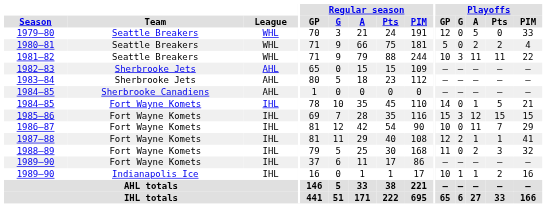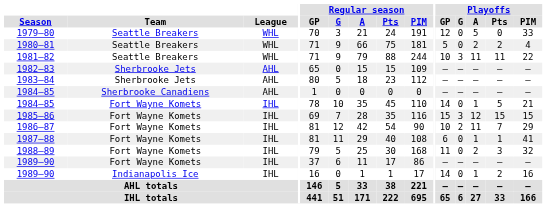 <table border="0" cellpadding="1" cellspacing="0" style="text-align:center; width:60em">
 <tr bgcolor="#e0e0e0">
 <th colspan="3" bgcolor="#ffffff"></th>
 <th rowspan="99" bgcolor="#ffffff"></th>
 <th colspan="5"><a href='#'>Regular season</a></th>
 <th rowspan="99" bgcolor="#ffffff"></th>
 <th colspan="5"><a href='#'>Playoffs</a></th>
 </tr>
 <tr bgcolor="#e0e0e0">
 <th><a href='#'>Season</a></th>
 <th>Team</th>
 <th>League</th>
 <th>GP</th>
 <th><a href='#'>G</a></th>
 <th><a href='#'>A</a></th>
 <th><a href='#'>Pts</a></th>
 <th><a href='#'>PIM</a></th>
 <th>GP</th>
 <th>G</th>
 <th>A</th>
 <th>Pts</th>
 <th>PIM</th>
 </tr>
 <tr>
 <td><a href='#'>1979–80</a></td>
 <td><a href='#'>Seattle Breakers</a></td>
 <td><a href='#'>WHL</a></td>
 <td>70</td>
 <td>3</td>
 <td>21</td>
 <td>24</td>
 <td>191</td>
 <td>12</td>
 <td>0</td>
 <td>5</td>
 <td>0</td>
 <td>33</td>
 </tr>
 <tr bgcolor="#f0f0f0">
 <td><a href='#'>1980–81</a></td>
 <td>Seattle Breakers</td>
 <td>WHL</td>
 <td>71</td>
 <td>9</td>
 <td>66</td>
 <td>75</td>
 <td>181</td>
 <td>5</td>
 <td>0</td>
 <td>2</td>
 <td>2</td>
 <td>4</td>
 </tr>
 <tr>
 <td><a href='#'>1981–82</a></td>
 <td>Seattle Breakers</td>
 <td>WHL</td>
 <td>71</td>
 <td>9</td>
 <td>79</td>
 <td>88</td>
 <td>244</td>
 <td>10</td>
 <td>3</td>
 <td>11</td>
 <td>11</td>
 <td>22</td>
 </tr>
 <tr bgcolor="#f0f0f0">
 <td><a href='#'>1982–83</a></td>
 <td><a href='#'>Sherbrooke Jets</a></td>
 <td><a href='#'>AHL</a></td>
 <td>65</td>
 <td>0</td>
 <td>15</td>
 <td>15</td>
 <td>109</td>
 <td>—</td>
 <td>—</td>
 <td>—</td>
 <td>—</td>
 <td>—</td>
 </tr>
 <tr>
 <td><a href='#'>1983–84</a></td>
 <td>Sherbrooke Jets</td>
 <td>AHL</td>
 <td>80</td>
 <td>5</td>
 <td>18</td>
 <td>23</td>
 <td>112</td>
 <td>—</td>
 <td>—</td>
 <td>—</td>
 <td>—</td>
 <td>—</td>
 </tr>
 <tr bgcolor="#f0f0f0">
 <td><a href='#'>1984–85</a></td>
 <td><a href='#'>Sherbrooke Canadiens</a></td>
 <td>AHL</td>
 <td>1</td>
 <td>0</td>
 <td>0</td>
 <td>0</td>
 <td>0</td>
 <td>—</td>
 <td>—</td>
 <td>—</td>
 <td>—</td>
 <td>—</td>
 </tr>
 <tr>
 <td><a href='#'>1984–85</a></td>
 <td><a href='#'>Fort Wayne Komets</a></td>
 <td><a href='#'>IHL</a></td>
 <td>78</td>
 <td>10</td>
 <td>35</td>
 <td>45</td>
 <td>110</td>
 <td>14</td>
 <td>0</td>
 <td>1</td>
 <td>5</td>
 <td>21</td>
 </tr>
 <tr bgcolor="#f0f0f0">
 <td><a href='#'>1985–86</a></td>
 <td>Fort Wayne Komets</td>
 <td>IHL</td>
 <td>69</td>
 <td>7</td>
 <td>28</td>
 <td>35</td>
 <td>116</td>
 <td>15</td>
 <td>3</td>
 <td>12</td>
 <td>15</td>
 <td>15</td>
 </tr>
 <tr>
 <td><a href='#'>1986–87</a></td>
 <td>Fort Wayne Komets</td>
 <td>IHL</td>
 <td>81</td>
 <td>12</td>
 <td>42</td>
 <td>54</td>
 <td>90</td>
 <td>10</td>
-<td>0</td>
+<td>2</td>
 <td>11</td>
 <td>7</td>
 <td>29</td>
 </tr>
 <tr bgcolor="#f0f0f0">
 <td><a href='#'>1987–88</a></td>
 <td>Fort Wayne Komets</td>
 <td>IHL</td>
 <td>81</td>
 <td>11</td>
 <td>29</td>
 <td>40</td>
 <td>108</td>
-<td>12</td>
-<td>2</td>
+<td>6</td>
+<td>0</td>
 <td>1</td>
 <td>1</td>
 <td>41</td>
 </tr>
 <tr>
 <td><a href='#'>1988–89</a></td>
 <td>Fort Wayne Komets</td>
 <td>IHL</td>
 <td>79</td>
 <td>5</td>
 <td>25</td>
 <td>30</td>
 <td>168</td>
 <td>11</td>
 <td>0</td>
 <td>2</td>
 <td>3</td>
 <td>32</td>
 </tr>
 <tr bgcolor="#f0f0f0">
 <td><a href='#'>1989–90</a></td>
 <td>Fort Wayne Komets</td>
 <td>IHL</td>
 <td>37</td>
 <td>6</td>
 <td>11</td>
 <td>17</td>
 <td>86</td>
 <td>—</td>
 <td>—</td>
 <td>—</td>
 <td>—</td>
 <td>—</td>
 </tr>
 <tr>
 <td><a href='#'>1989–90</a></td>
 <td><a href='#'>Indianapolis Ice</a></td>
 <td>IHL</td>
 <td>16</td>
 <td>0</td>
 <td>1</td>
 <td>1</td>
 <td>17</td>
-<td>10</td>
-<td>1</td>
+<td>14</td>
+<td>0</td>
 <td>1</td>
 <td>2</td>
 <td>16</td>
 </tr>
 <tr>
 </tr>
 <tr ALIGN="center" bgcolor="#e0e0e0">
 <th colspan="3">AHL totals</th>
 <th ALIGN="center">146</th>
 <th ALIGN="center">5</th>
 <th ALIGN="center">33</th>
 <th ALIGN="center">38</th>
 <th ALIGN="center">221</th>
 <th ALIGN="center">—</th>
 <th ALIGN="center">—</th>
 <th ALIGN="center">—</th>
 <th ALIGN="center">—</th>
 <th ALIGN="center">—</th>
 </tr>
 <tr>
 </tr>
 <tr ALIGN="center" bgcolor="#e0e0e0">
 <th colspan="3">IHL totals</th>
 <th ALIGN="center">441</th>
 <th ALIGN="center">51</th>
 <th ALIGN="center">171</th>
 <th ALIGN="center">222</th>
 <th ALIGN="center">695</th>
 <th ALIGN="center">65</th>
 <th ALIGN="center">6</th>
 <th ALIGN="center">27</th>
 <th ALIGN="center">33</th>
 <th ALIGN="center">166</th>
 </tr>
 </table>
